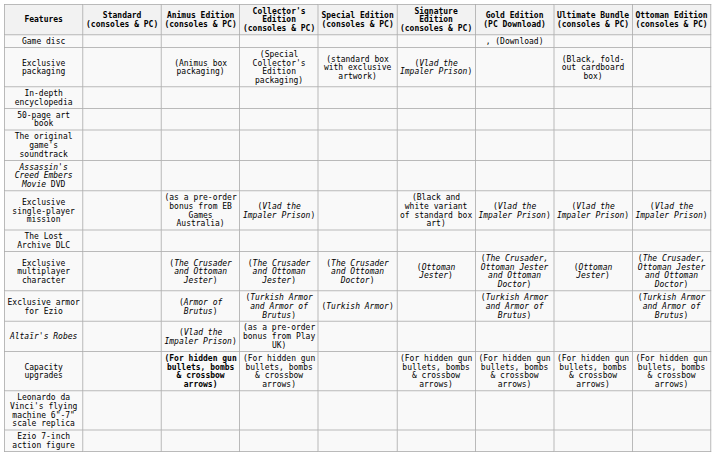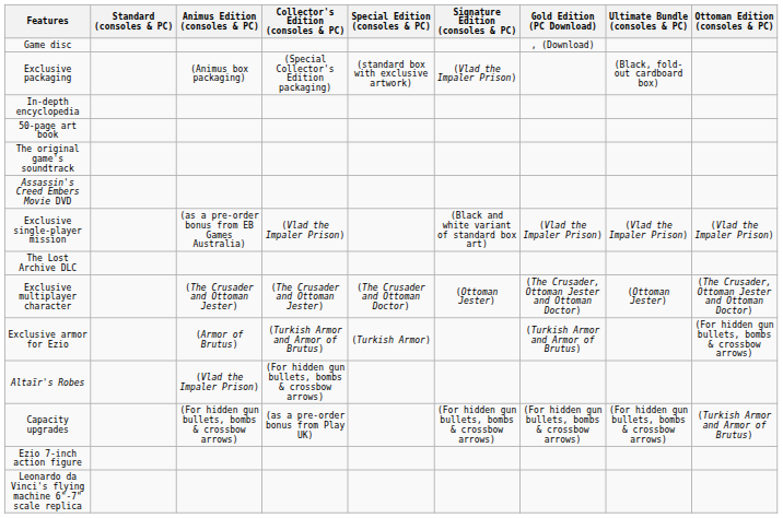 <table class="wikitable collapsible" style="font-size:x-small; margin-right:0; margin-left:0.5em; margin-top:0; text-align:center; width:100%; table-layout:fixed;">
 <tr>
 <th>Features</th>
 <th>Standard<br>(consoles & PC)</th>
 <th>Animus Edition<br>(consoles & PC)</th>
 <th>Collector's Edition<br>(consoles & PC)</th>
 <th>Special Edition<br>(consoles & PC)</th>
 <th>Signature Edition<br>(consoles & PC)</th>
 <th>Gold Edition<br>(PC Download)</th>
 <th>Ultimate Bundle<br>(consoles & PC)</th>
 <th>Ottoman Edition<br>(consoles & PC)</th>
 </tr>
 <tr>
 <td>Game disc</td>
 <td></td>
 <td></td>
 <td></td>
 <td></td>
 <td></td>
 <td>, (Download)</td>
 <td></td>
 <td></td>
 </tr>
 <tr>
 <td>Exclusive packaging</td>
 <td></td>
 <td> (Animus box packaging)</td>
 <td> (Special Collector's Edition packaging)</td>
 <td> (standard box with exclusive artwork)</td>
 <td> (<em>Vlad the Impaler Prison</em>)</td>
 <td></td>
 <td> (Black, fold-out cardboard box)</td>
 <td></td>
 </tr>
 <tr>
 <td>In-depth encyclopedia</td>
 <td></td>
 <td></td>
 <td></td>
 <td></td>
 <td></td>
 <td></td>
 <td></td>
 <td></td>
 </tr>
 <tr>
 <td>50-page art book</td>
 <td></td>
 <td></td>
 <td></td>
 <td></td>
 <td></td>
 <td></td>
 <td></td>
 <td></td>
 </tr>
 <tr>
 <td>The original game's soundtrack</td>
 <td></td>
 <td></td>
 <td></td>
 <td></td>
 <td></td>
 <td></td>
 <td></td>
 <td></td>
 </tr>
 <tr>
 <td><em>Assassin's Creed Embers Movie</em> DVD</td>
 <td></td>
 <td></td>
 <td></td>
 <td></td>
 <td></td>
 <td></td>
 <td></td>
 <td></td>
 </tr>
 <tr>
 <td>Exclusive single-player mission</td>
 <td></td>
 <td> (as a pre-order bonus from EB Games Australia)</td>
 <td> (<em>Vlad the Impaler Prison</em>)</td>
 <td></td>
 <td> (Black and white variant of standard box art)</td>
 <td> (<em>Vlad the Impaler Prison</em>)</td>
 <td> (<em>Vlad the Impaler Prison</em>)</td>
 <td> (<em>Vlad the Impaler Prison</em>)</td>
 </tr>
 <tr>
 <td>The Lost Archive DLC</td>
 <td></td>
 <td></td>
 <td></td>
 <td></td>
 <td></td>
 <td></td>
 <td></td>
 <td></td>
 </tr>
 <tr>
 <td>Exclusive multiplayer character</td>
 <td></td>
 <td> (<em>The Crusader and Ottoman Jester</em>)</td>
 <td> (<em>The Crusader and Ottoman Jester</em>)</td>
 <td> (<em>The Crusader and Ottoman Doctor</em>)</td>
 <td> (<em>Ottoman Jester</em>)</td>
 <td> (<em>The Crusader, Ottoman Jester and Ottoman Doctor</em>)</td>
 <td> (<em>Ottoman Jester</em>)</td>
 <td> (<em>The Crusader, Ottoman Jester and Ottoman Doctor</em>)</td>
 </tr>
 <tr>
 <td>Exclusive armor for Ezio</td>
 <td></td>
 <td> (<em>Armor of Brutus</em>)</td>
 <td> (<em>Turkish Armor and Armor of Brutus</em>)</td>
 <td> (<em>Turkish Armor</em>)</td>
 <td></td>
 <td> (<em>Turkish Armor and Armor of Brutus</em>)</td>
 <td></td>
-<td> (<em>Turkish Armor and Armor of Brutus</em>)</td>
+<td> (For hidden gun bullets, bombs & crossbow arrows)</td>
 </tr>
 <tr>
 <td><em>Altaïr's Robes</em></td>
 <td></td>
 <td> (<em>Vlad the Impaler Prison</em>)</td>
-<td> (as a pre-order bonus from Play UK)</td>
+<td> (For hidden gun bullets, bombs & crossbow arrows)</td>
 <td></td>
 <td></td>
 <td></td>
 <td></td>
 <td></td>
 </tr>
 <tr>
 <td>Capacity upgrades</td>
 <td></td>
-<td><strong> (For hidden gun bullets, bombs & crossbow arrows)</strong></td>
 <td> (For hidden gun bullets, bombs & crossbow arrows)</td>
+<td> (as a pre-order bonus from Play UK)</td>
 <td></td>
 <td> (For hidden gun bullets, bombs & crossbow arrows)</td>
 <td> (For hidden gun bullets, bombs & crossbow arrows)</td>
 <td> (For hidden gun bullets, bombs & crossbow arrows)</td>
-<td> (For hidden gun bullets, bombs & crossbow arrows)</td>
+<td> (<em>Turkish Armor and Armor of Brutus</em>)</td>
+</tr>
+<tr>
+<td>Ezio 7-inch action figure</td>
+<td></td>
+<td></td>
+<td></td>
+<td></td>
+<td></td>
+<td></td>
+<td></td>
+<td></td>
 </tr>
 <tr>
 <td>Leonardo da Vinci's flying machine 6"-7" scale replica</td>
 <td></td>
 <td></td>
 <td></td>
 <td></td>
 <td></td>
 <td></td>
 <td></td>
 <td></td>
 </tr>
-<tr>
-<td>Ezio 7-inch action figure</td>
-<td></td>
-<td></td>
-<td></td>
-<td></td>
-<td></td>
-<td></td>
-<td></td>
-<td></td>
-</tr>
 </table>
